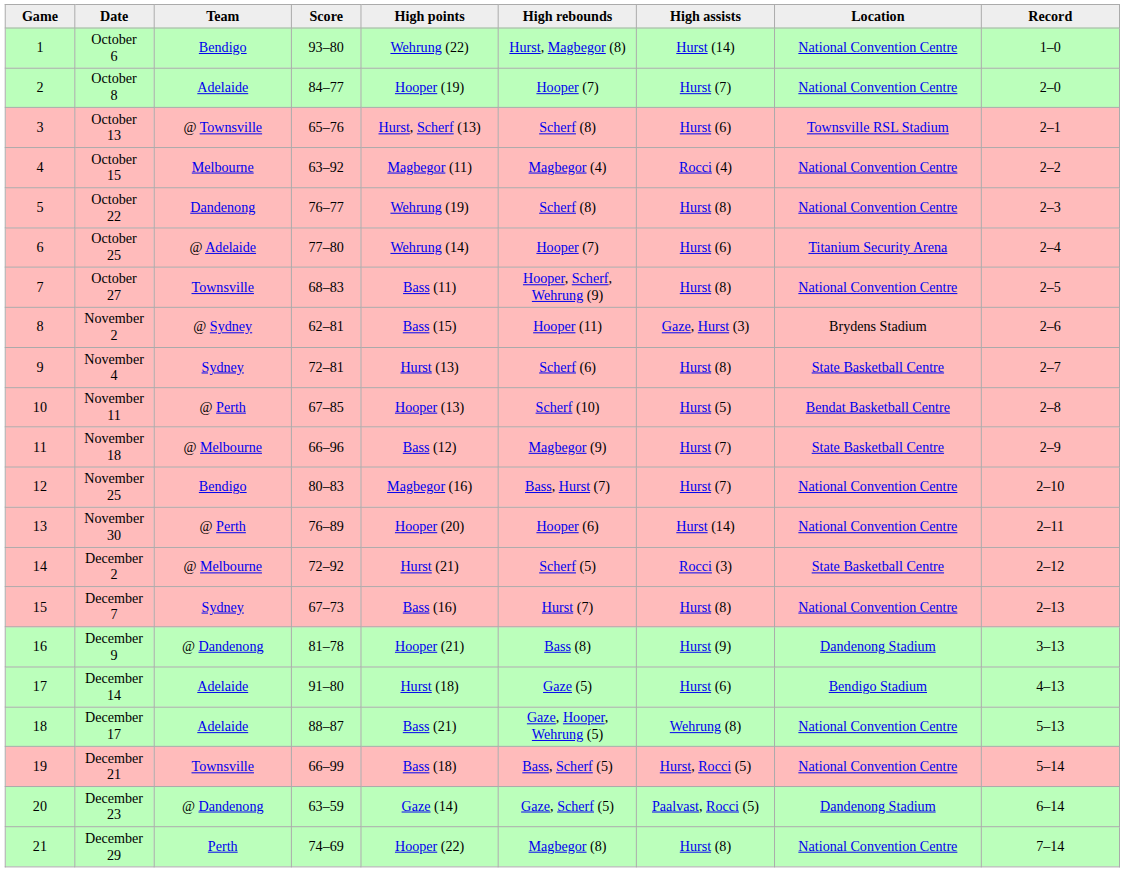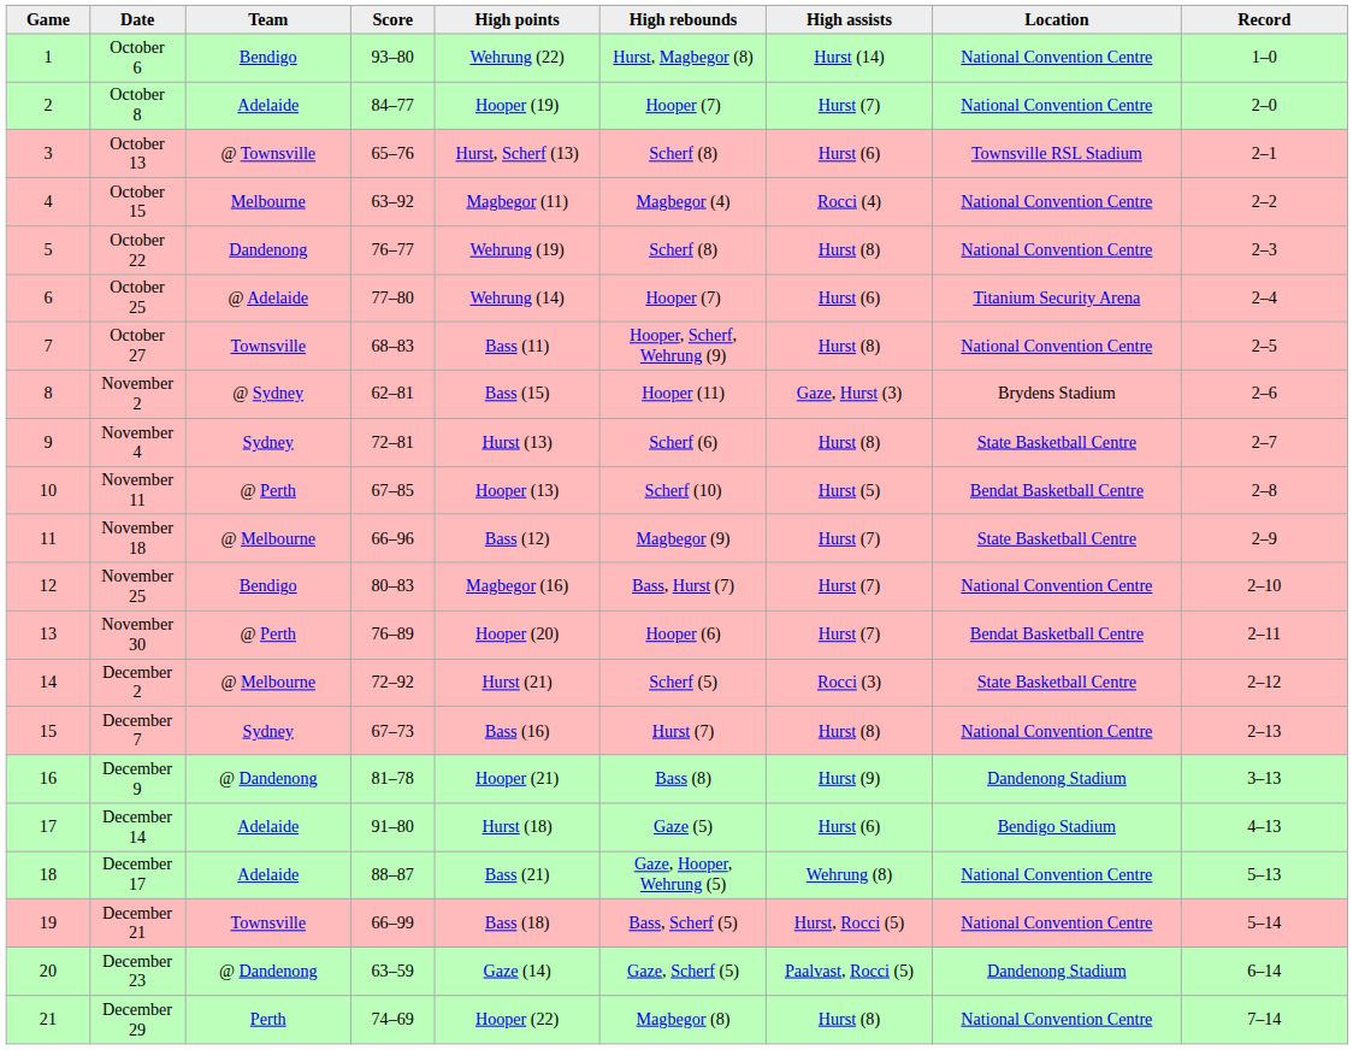 <table class="wikitable" style="font-size:90%; text-align: center; width: 90%; margin:1em auto;">
 <tr>
 <th style="background:#eee; width: 5%;">Game</th>
 <th style="background:#eee; width: 5%;">Date</th>
 <th style="background:#eee; width: 10%;">Team</th>
 <th style="background:#eee; width: 5%;">Score</th>
 <th style="background:#eee; width: 10%;">High points</th>
 <th style="background:#eee; width: 10%;">High rebounds</th>
 <th style="background:#eee; width: 10%;">High assists</th>
 <th style="background:#eee; width: 15%;">Location</th>
 <th style="background:#eee; width: 10%;">Record</th>
 </tr>
 <tr style="background:#bfb;">
 <td>1</td>
 <td>October <br> 6</td>
 <td><a href='#'>Bendigo</a></td>
 <td>93–80</td>
 <td><a href='#'>Wehrung</a> (22)</td>
 <td><a href='#'>Hurst</a>, <a href='#'>Magbegor</a> (8)</td>
 <td><a href='#'>Hurst</a> (14)</td>
 <td><a href='#'>National Convention Centre</a></td>
 <td>1–0</td>
 </tr>
 <tr style="background:#bfb;">
 <td>2</td>
 <td>October <br> 8</td>
 <td><a href='#'>Adelaide</a></td>
 <td>84–77</td>
 <td><a href='#'>Hooper</a> (19)</td>
 <td><a href='#'>Hooper</a> (7)</td>
 <td><a href='#'>Hurst</a> (7)</td>
 <td><a href='#'>National Convention Centre</a></td>
 <td>2–0</td>
 </tr>
 <tr style="background:#fbb;">
 <td>3</td>
 <td>October <br> 13</td>
 <td>@ <a href='#'>Townsville</a></td>
 <td>65–76</td>
 <td><a href='#'>Hurst</a>, <a href='#'>Scherf</a> (13)</td>
 <td><a href='#'>Scherf</a> (8)</td>
 <td><a href='#'>Hurst</a> (6)</td>
 <td><a href='#'>Townsville RSL Stadium</a></td>
 <td>2–1</td>
 </tr>
 <tr style="background:#fbb;">
 <td>4</td>
 <td>October <br> 15</td>
 <td><a href='#'>Melbourne</a></td>
 <td>63–92</td>
 <td><a href='#'>Magbegor</a> (11)</td>
 <td><a href='#'>Magbegor</a> (4)</td>
 <td><a href='#'>Rocci</a> (4)</td>
 <td><a href='#'>National Convention Centre</a></td>
 <td>2–2</td>
 </tr>
 <tr style="background:#fbb;">
 <td>5</td>
 <td>October <br> 22</td>
 <td><a href='#'>Dandenong</a></td>
 <td>76–77</td>
 <td><a href='#'>Wehrung</a> (19)</td>
 <td><a href='#'>Scherf</a> (8)</td>
 <td><a href='#'>Hurst</a> (8)</td>
 <td><a href='#'>National Convention Centre</a></td>
 <td>2–3</td>
 </tr>
 <tr style="background:#fbb;">
 <td>6</td>
 <td>October <br> 25</td>
 <td>@ <a href='#'>Adelaide</a></td>
 <td>77–80</td>
 <td><a href='#'>Wehrung</a> (14)</td>
 <td><a href='#'>Hooper</a> (7)</td>
 <td><a href='#'>Hurst</a> (6)</td>
 <td><a href='#'>Titanium Security Arena</a></td>
 <td>2–4</td>
 </tr>
 <tr style="background:#fbb;">
 <td>7</td>
 <td>October <br> 27</td>
 <td><a href='#'>Townsville</a></td>
 <td>68–83</td>
 <td><a href='#'>Bass</a> (11)</td>
 <td><a href='#'>Hooper</a>, <a href='#'>Scherf</a>,<br> <a href='#'>Wehrung</a> (9)</td>
 <td><a href='#'>Hurst</a> (8)</td>
 <td><a href='#'>National Convention Centre</a></td>
 <td>2–5</td>
 </tr>
 <tr style="background:#fbb;">
 <td>8</td>
 <td>November <br> 2</td>
 <td>@ <a href='#'>Sydney</a></td>
 <td>62–81</td>
 <td><a href='#'>Bass</a> (15)</td>
 <td><a href='#'>Hooper</a> (11)</td>
 <td><a href='#'>Gaze</a>, <a href='#'>Hurst</a> (3)</td>
 <td>Brydens Stadium</td>
 <td>2–6</td>
 </tr>
 <tr style="background:#fbb;">
 <td>9</td>
 <td>November <br> 4</td>
 <td><a href='#'>Sydney</a></td>
 <td>72–81</td>
 <td><a href='#'>Hurst</a> (13)</td>
 <td><a href='#'>Scherf</a> (6)</td>
 <td><a href='#'>Hurst</a> (8)</td>
 <td><a href='#'>State Basketball Centre</a></td>
 <td>2–7</td>
 </tr>
 <tr style="background:#fbb;">
 <td>10</td>
 <td>November <br> 11</td>
 <td>@ <a href='#'>Perth</a></td>
 <td>67–85</td>
 <td><a href='#'>Hooper</a> (13)</td>
 <td><a href='#'>Scherf</a> (10)</td>
 <td><a href='#'>Hurst</a> (5)</td>
 <td><a href='#'>Bendat Basketball Centre</a></td>
 <td>2–8</td>
 </tr>
 <tr style="background:#fbb;">
 <td>11</td>
 <td>November <br> 18</td>
 <td>@ <a href='#'>Melbourne</a></td>
 <td>66–96</td>
 <td><a href='#'>Bass</a> (12)</td>
 <td><a href='#'>Magbegor</a> (9)</td>
 <td><a href='#'>Hurst</a> (7)</td>
 <td><a href='#'>State Basketball Centre</a></td>
 <td>2–9</td>
 </tr>
 <tr style="background:#fbb;">
 <td>12</td>
 <td>November <br> 25</td>
 <td><a href='#'>Bendigo</a></td>
 <td>80–83</td>
 <td><a href='#'>Magbegor</a> (16)</td>
 <td><a href='#'>Bass</a>, <a href='#'>Hurst</a> (7)</td>
 <td><a href='#'>Hurst</a> (7)</td>
 <td><a href='#'>National Convention Centre</a></td>
 <td>2–10</td>
 </tr>
 <tr style="background:#fbb;">
 <td>13</td>
 <td>November <br> 30</td>
 <td>@ <a href='#'>Perth</a></td>
 <td>76–89</td>
 <td><a href='#'>Hooper</a> (20)</td>
 <td><a href='#'>Hooper</a> (6)</td>
-<td><a href='#'>Hurst</a> (14)</td>
-<td><a href='#'>National Convention Centre</a></td>
+<td><a href='#'>Hurst</a> (7)</td>
+<td><a href='#'>Bendat Basketball Centre</a></td>
 <td>2–11</td>
 </tr>
 <tr style="background:#fbb;">
 <td>14</td>
 <td>December <br> 2</td>
 <td>@ <a href='#'>Melbourne</a></td>
 <td>72–92</td>
 <td><a href='#'>Hurst</a> (21)</td>
 <td><a href='#'>Scherf</a> (5)</td>
 <td><a href='#'>Rocci</a> (3)</td>
 <td><a href='#'>State Basketball Centre</a></td>
 <td>2–12</td>
 </tr>
 <tr style="background:#fbb;">
 <td>15</td>
 <td>December <br> 7</td>
 <td><a href='#'>Sydney</a></td>
 <td>67–73</td>
 <td><a href='#'>Bass</a> (16)</td>
 <td><a href='#'>Hurst</a> (7)</td>
 <td><a href='#'>Hurst</a> (8)</td>
 <td><a href='#'>National Convention Centre</a></td>
 <td>2–13</td>
 </tr>
 <tr style="background:#bfb;">
 <td>16</td>
 <td>December <br> 9</td>
 <td>@ <a href='#'>Dandenong</a></td>
 <td>81–78</td>
 <td><a href='#'>Hooper</a> (21)</td>
 <td><a href='#'>Bass</a> (8)</td>
 <td><a href='#'>Hurst</a> (9)</td>
 <td><a href='#'>Dandenong Stadium</a></td>
 <td>3–13</td>
 </tr>
 <tr style="background:#bfb;">
 <td>17</td>
 <td>December <br> 14</td>
 <td><a href='#'>Adelaide</a></td>
 <td>91–80</td>
 <td><a href='#'>Hurst</a> (18)</td>
 <td><a href='#'>Gaze</a> (5)</td>
 <td><a href='#'>Hurst</a> (6)</td>
 <td><a href='#'>Bendigo Stadium</a></td>
 <td>4–13</td>
 </tr>
 <tr style="background:#bfb;">
 <td>18</td>
 <td>December <br> 17</td>
 <td><a href='#'>Adelaide</a></td>
 <td>88–87</td>
 <td><a href='#'>Bass</a> (21)</td>
 <td><a href='#'>Gaze</a>, <a href='#'>Hooper</a>,<br> <a href='#'>Wehrung</a> (5)</td>
 <td><a href='#'>Wehrung</a> (8)</td>
 <td><a href='#'>National Convention Centre</a></td>
 <td>5–13</td>
 </tr>
 <tr style="background:#fbb;">
 <td>19</td>
 <td>December <br> 21</td>
 <td><a href='#'>Townsville</a></td>
 <td>66–99</td>
 <td><a href='#'>Bass</a> (18)</td>
 <td><a href='#'>Bass</a>, <a href='#'>Scherf</a> (5)</td>
 <td><a href='#'>Hurst</a>, <a href='#'>Rocci</a> (5)</td>
 <td><a href='#'>National Convention Centre</a></td>
 <td>5–14</td>
 </tr>
 <tr style="background:#bfb;">
 <td>20</td>
 <td>December <br> 23</td>
 <td>@ <a href='#'>Dandenong</a></td>
 <td>63–59</td>
 <td><a href='#'>Gaze</a> (14)</td>
 <td><a href='#'>Gaze</a>, <a href='#'>Scherf</a> (5)</td>
 <td><a href='#'>Paalvast</a>, <a href='#'>Rocci</a> (5)</td>
 <td><a href='#'>Dandenong Stadium</a></td>
 <td>6–14</td>
 </tr>
 <tr style="background:#bfb;">
 <td>21</td>
 <td>December <br> 29</td>
 <td><a href='#'>Perth</a></td>
 <td>74–69</td>
 <td><a href='#'>Hooper</a> (22)</td>
 <td><a href='#'>Magbegor</a> (8)</td>
 <td><a href='#'>Hurst</a> (8)</td>
 <td><a href='#'>National Convention Centre</a></td>
 <td>7–14</td>
 </tr>
 </table>
